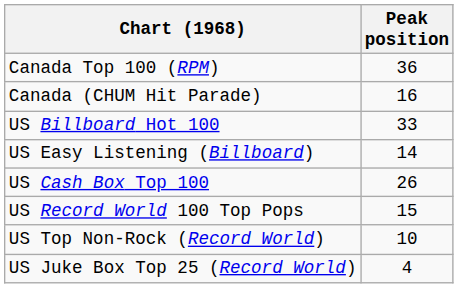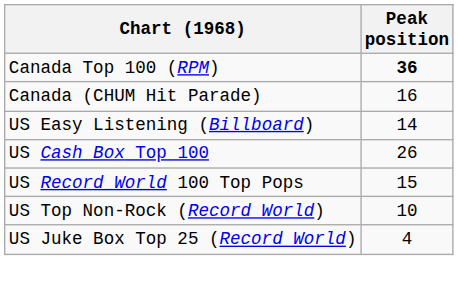 <table class="wikitable sortable">
 <tr>
 <th>Chart (1968)</th>
 <th>Peak<br>position</th>
 </tr>
 <tr>
 <td>Canada Top 100 (<em><a href='#'>RPM</a></em>)</td>
-<td align="center">36</td>
+<td align="center"><strong>36</strong></td>
 </tr>
 <tr>
 <td>Canada (CHUM Hit Parade)</td>
 <td align="center">16</td>
-</tr>
-<tr>
-<td>US <a href='#'><em>Billboard</em> Hot 100</a></td>
-<td align="center">33</td>
 </tr>
 <tr>
 <td>US Easy Listening (<em><a href='#'>Billboard</a></em>)</td>
 <td align="center">14</td>
 </tr>
 <tr>
 <td>US <a href='#'><em>Cash Box</em> Top 100</a></td>
 <td align="center">26</td>
 </tr>
 <tr>
 <td>US <em><a href='#'>Record World</a></em> 100 Top Pops</td>
 <td align="center">15</td>
 </tr>
 <tr>
 <td>US Top Non-Rock (<em><a href='#'>Record World</a></em>)</td>
 <td align="center">10</td>
 </tr>
 <tr>
 <td>US Juke Box Top 25 (<em><a href='#'>Record World</a></em>)</td>
 <td align="center">4</td>
 </tr>
 </table>
